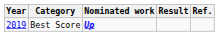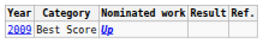 <table class="wikitable">
 <tr>
 <th>Year</th>
 <th>Category</th>
 <th>Nominated work</th>
 <th>Result</th>
 <th>Ref.</th>
 </tr>
 <tr>
-<td><a href='#'>2019</a></td>
+<td><a href='#'>2009</a></td>
 <td>Best Score</td>
 <td><strong><em><a href='#'>Up</a></em></strong></td>
 <td></td>
 <td align="center"></td>
 </tr>
 </table>
